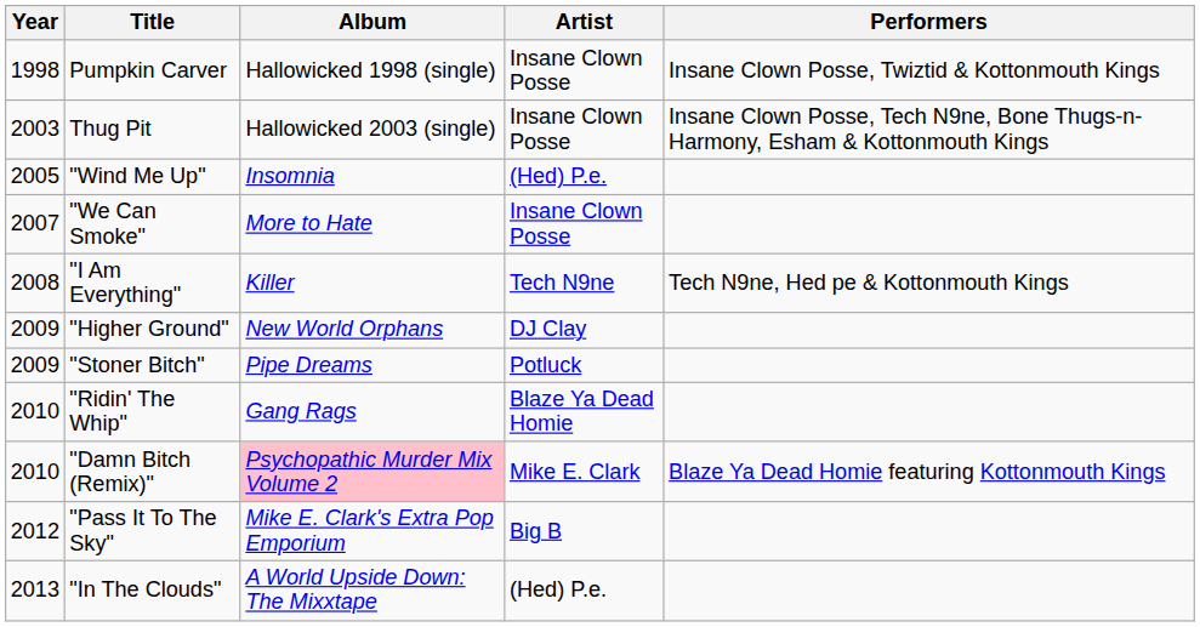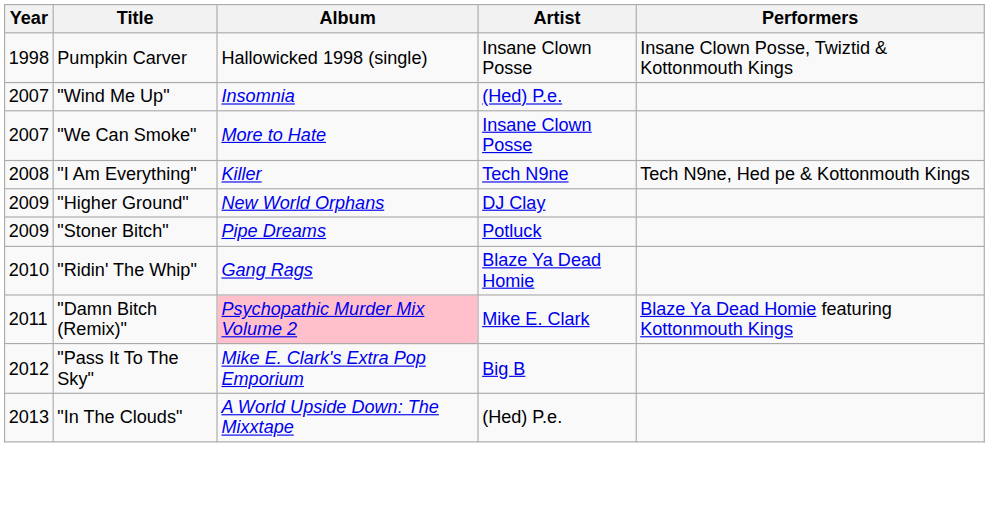 <table class="wikitable">
 <tr>
 <th align="center">Year</th>
 <th align="center">Title</th>
 <th align="center">Album</th>
 <th align="center">Artist</th>
 <th>Performers</th>
 </tr>
 <tr>
 <td>1998</td>
 <td>Pumpkin Carver</td>
 <td>Hallowicked 1998 (single)</td>
 <td>Insane Clown Posse</td>
 <td>Insane Clown Posse, Twiztid & Kottonmouth Kings</td>
 </tr>
 <tr>
-<td>2003</td>
-<td>Thug Pit</td>
-<td>Hallowicked 2003 (single)</td>
-<td>Insane Clown Posse</td>
-<td>Insane Clown Posse, Tech N9ne, Bone Thugs-n-Harmony, Esham & Kottonmouth Kings</td>
-</tr>
-<tr>
-<td>2005</td>
+<td>2007</td>
 <td>"Wind Me Up"</td>
 <td><em><a href='#'>Insomnia</a></em></td>
 <td><a href='#'>(Hed) P.e.</a></td>
 <td></td>
 </tr>
 <tr>
 <td>2007</td>
 <td>"We Can Smoke"</td>
 <td><em><a href='#'>More to Hate</a></em></td>
 <td><a href='#'>Insane Clown Posse</a></td>
 <td></td>
 </tr>
 <tr>
 <td>2008</td>
 <td>"I Am Everything"</td>
 <td><em><a href='#'>Killer</a></em></td>
 <td><a href='#'>Tech N9ne</a></td>
 <td>Tech N9ne, Hed pe & Kottonmouth Kings</td>
 </tr>
 <tr>
 <td>2009</td>
 <td>"Higher Ground"</td>
 <td><em><a href='#'>New World Orphans</a></em></td>
 <td><a href='#'>DJ Clay</a></td>
 <td></td>
 </tr>
 <tr>
 <td>2009</td>
 <td>"Stoner Bitch"</td>
 <td><em><a href='#'>Pipe Dreams</a></em></td>
 <td><a href='#'>Potluck</a></td>
 <td></td>
 </tr>
 <tr>
 <td>2010</td>
 <td>"Ridin' The Whip"</td>
 <td><em><a href='#'>Gang Rags</a></em></td>
 <td><a href='#'>Blaze Ya Dead Homie</a></td>
 <td></td>
 </tr>
 <tr>
-<td>2010</td>
+<td>2011</td>
 <td>"Damn Bitch (Remix)"</td>
 <td style="background: pink;"><em><a href='#'>Psychopathic Murder Mix Volume 2</a></em></td>
 <td><a href='#'>Mike E. Clark</a></td>
 <td><a href='#'>Blaze Ya Dead Homie</a> featuring <a href='#'>Kottonmouth Kings</a></td>
 </tr>
 <tr>
 <td>2012</td>
 <td>"Pass It To The Sky"</td>
 <td><em><a href='#'>Mike E. Clark's Extra Pop Emporium</a></em></td>
 <td><a href='#'>Big B</a></td>
 <td></td>
 </tr>
 <tr>
 <td>2013</td>
 <td>"In The Clouds"</td>
 <td><em><a href='#'>A World Upside Down: The Mixxtape</a></em></td>
 <td>(Hed) P.e.</td>
 <td></td>
 </tr>
 </table>
